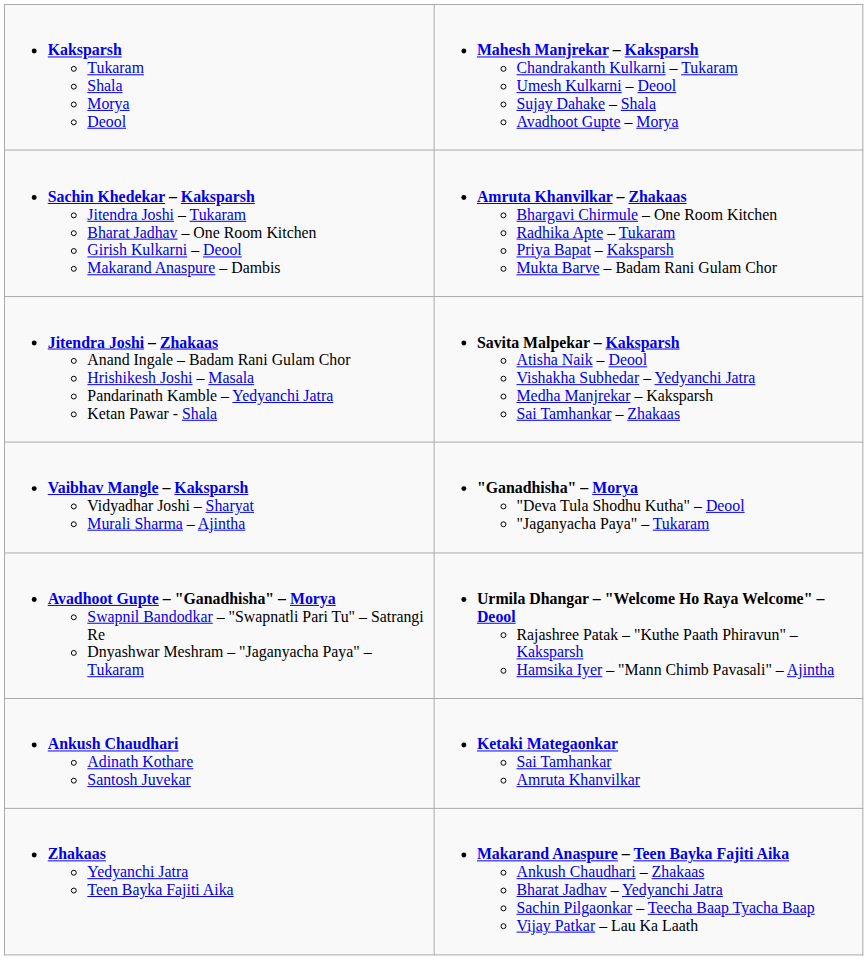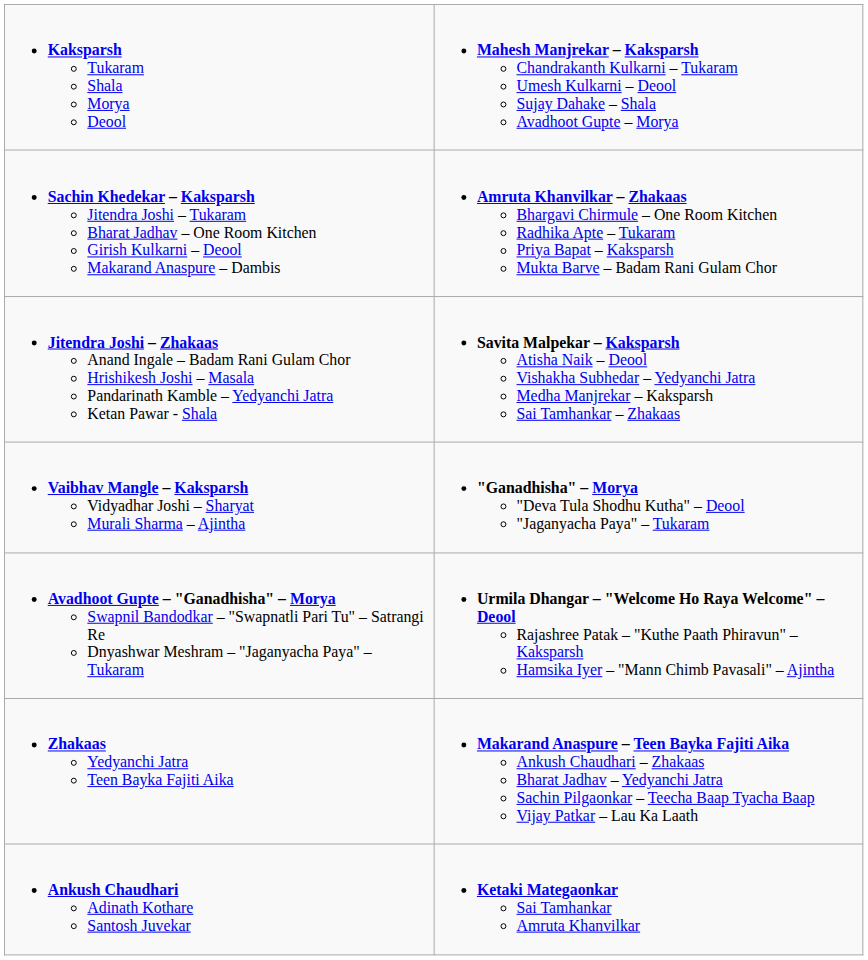 <table class="wikitable" role="presentation">
 <tr>
 <td style="vertical-align:top; width:50%;"><br><ul><li><strong><a href='#'>Kaksparsh</a></strong><ul><li><a href='#'>Tukaram</a></li><li><a href='#'>Shala</a></li><li><a href='#'>Morya</a></li><li><a href='#'>Deool</a></li></ul></li></ul></td>
 <td style="vertical-align:top; width:50%;"><br><ul><li><strong><a href='#'>Mahesh Manjrekar</a> – <a href='#'>Kaksparsh</a></strong><ul><li><a href='#'>Chandrakanth Kulkarni</a> – <a href='#'>Tukaram</a></li><li><a href='#'>Umesh Kulkarni</a> – <a href='#'>Deool</a></li><li><a href='#'>Sujay Dahake</a> – <a href='#'>Shala</a></li><li><a href='#'>Avadhoot Gupte</a> – <a href='#'>Morya</a></li></ul></li></ul></td>
 </tr>
 <tr>
 <td style="vertical-align:top; width:50%;"><br><ul><li><strong><a href='#'>Sachin Khedekar</a> – <a href='#'>Kaksparsh</a></strong><ul><li><a href='#'>Jitendra Joshi</a> – <a href='#'>Tukaram</a></li><li><a href='#'>Bharat Jadhav</a> – One Room Kitchen</li><li><a href='#'>Girish Kulkarni</a> – <a href='#'>Deool</a></li><li><a href='#'>Makarand Anaspure</a> – Dambis</li></ul></li></ul></td>
 <td style="vertical-align:top; width:50%;"><br><ul><li><strong><a href='#'>Amruta Khanvilkar</a> – <a href='#'>Zhakaas</a></strong><ul><li><a href='#'>Bhargavi Chirmule</a> – One Room Kitchen</li><li><a href='#'>Radhika Apte</a> – <a href='#'>Tukaram</a></li><li><a href='#'>Priya Bapat</a> – <a href='#'>Kaksparsh</a></li><li><a href='#'>Mukta Barve</a> – Badam Rani Gulam Chor</li></ul></li></ul></td>
 </tr>
 <tr>
 <td style="vertical-align:top; width:50%;"><br><ul><li><strong><a href='#'>Jitendra Joshi</a> – <a href='#'>Zhakaas</a></strong><ul><li>Anand Ingale – Badam Rani Gulam Chor</li><li><a href='#'>Hrishikesh Joshi</a> – <a href='#'>Masala</a></li><li>Pandarinath Kamble – <a href='#'>Yedyanchi Jatra</a></li><li>Ketan Pawar - <a href='#'>Shala</a></li></ul></li></ul></td>
 <td style="vertical-align:top; width:50%;"><br><ul><li><strong>Savita Malpekar – <a href='#'>Kaksparsh</a></strong><ul><li><a href='#'>Atisha Naik</a> – <a href='#'>Deool</a></li><li><a href='#'>Vishakha Subhedar</a> – <a href='#'>Yedyanchi Jatra</a></li><li><a href='#'>Medha Manjrekar</a> – Kaksparsh</li><li><a href='#'>Sai Tamhankar</a> – <a href='#'>Zhakaas</a></li></ul></li></ul></td>
 </tr>
 <tr>
 <td style="vertical-align:top; width:50%;"><br><ul><li><strong><a href='#'>Vaibhav Mangle</a> – <a href='#'>Kaksparsh</a></strong><ul><li>Vidyadhar Joshi – <a href='#'>Sharyat</a></li><li><a href='#'>Murali Sharma</a> – <a href='#'>Ajintha</a></li></ul></li></ul></td>
 <td style="vertical-align:top; width:50%;"><br><ul><li><strong>"Ganadhisha" – <a href='#'>Morya</a></strong><ul><li>"Deva Tula Shodhu Kutha" – <a href='#'>Deool</a></li><li>"Jaganyacha Paya" – <a href='#'>Tukaram</a></li></ul></li></ul></td>
 </tr>
 <tr>
 <td style="vertical-align:top; width:50%;"><br><ul><li><strong><a href='#'>Avadhoot Gupte</a> – "Ganadhisha" – <a href='#'>Morya</a></strong><ul><li><a href='#'>Swapnil Bandodkar</a> – "Swapnatli Pari Tu" – Satrangi Re</li><li>Dnyashwar Meshram – "Jaganyacha Paya" – <a href='#'>Tukaram</a></li></ul></li></ul></td>
 <td style="vertical-align:top; width:50%;"><br><ul><li><strong>Urmila Dhangar – "Welcome Ho Raya Welcome" – <a href='#'>Deool</a></strong><ul><li>Rajashree Patak – "Kuthe Paath Phiravun" – <a href='#'>Kaksparsh</a></li><li><a href='#'>Hamsika Iyer</a> – "Mann Chimb Pavasali" – <a href='#'>Ajintha</a></li></ul></li></ul></td>
 </tr>
 <tr>
+<td style="vertical-align:top; width:50%;"><br><ul><li><strong><a href='#'>Zhakaas</a></strong><ul><li><a href='#'>Yedyanchi Jatra</a></li><li><a href='#'>Teen Bayka Fajiti Aika</a></li></ul></li></ul></td>
+<td style="vertical-align:top; width:50%;"><br><ul><li><strong><a href='#'>Makarand Anaspure</a> – <a href='#'>Teen Bayka Fajiti Aika</a></strong><ul><li><a href='#'>Ankush Chaudhari</a> – <a href='#'>Zhakaas</a></li><li><a href='#'>Bharat Jadhav</a> – <a href='#'>Yedyanchi Jatra</a></li><li><a href='#'>Sachin Pilgaonkar</a> – <a href='#'>Teecha Baap Tyacha Baap</a></li><li><a href='#'>Vijay Patkar</a> – Lau Ka Laath</li></ul></li></ul></td>
+</tr>
+<tr>
 <td style="vertical-align:top; width:50%;"><br><ul><li><strong><a href='#'>Ankush Chaudhari</a></strong><ul><li><a href='#'>Adinath Kothare</a></li><li><a href='#'>Santosh Juvekar</a></li></ul></li></ul></td>
 <td style="vertical-align:top; width:50%;"><br><ul><li><strong><a href='#'>Ketaki Mategaonkar</a></strong><ul><li><a href='#'>Sai Tamhankar</a></li><li><a href='#'>Amruta Khanvilkar</a></li></ul></li></ul></td>
 </tr>
-<tr>
-<td style="vertical-align:top; width:50%;"><br><ul><li><strong><a href='#'>Zhakaas</a></strong><ul><li><a href='#'>Yedyanchi Jatra</a></li><li><a href='#'>Teen Bayka Fajiti Aika</a></li></ul></li></ul></td>
-<td style="vertical-align:top; width:50%;"><br><ul><li><strong><a href='#'>Makarand Anaspure</a> – <a href='#'>Teen Bayka Fajiti Aika</a></strong><ul><li><a href='#'>Ankush Chaudhari</a> – <a href='#'>Zhakaas</a></li><li><a href='#'>Bharat Jadhav</a> – <a href='#'>Yedyanchi Jatra</a></li><li><a href='#'>Sachin Pilgaonkar</a> – <a href='#'>Teecha Baap Tyacha Baap</a></li><li><a href='#'>Vijay Patkar</a> – Lau Ka Laath</li></ul></li></ul></td>
-</tr>
 </table>
